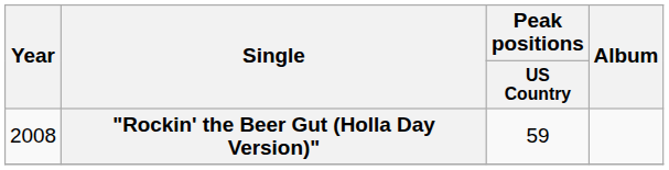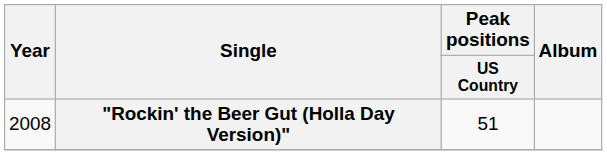 <table class="wikitable plainrowheaders" style="text-align:center;">
 <tr>
 <th rowspan="2">Year</th>
 <th rowspan="2" style="width:20em;">Single</th>
 <th colspan="1">Peak positions</th>
 <th rowspan="2">Album</th>
 </tr>
 <tr style="font-size:smaller;">
 <th width="50">US Country<br></th>
 </tr>
 <tr>
 <td>2008</td>
 <th scope="row">"Rockin' the Beer Gut (Holla Day Version)"</th>
-<td>59</td>
+<td>51</td>
 <td></td>
 </tr>
 <tr>
 </tr>
 </table>
